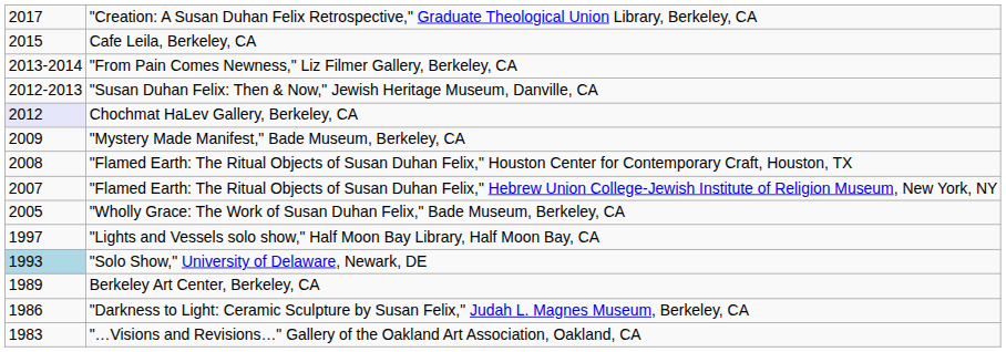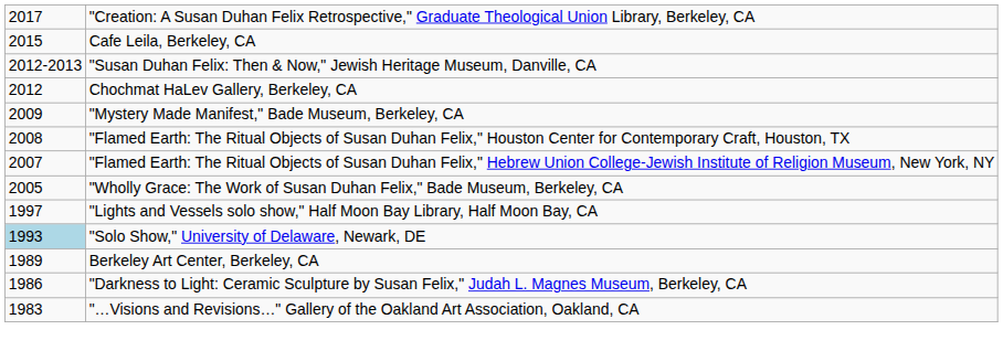 <table class="wikitable">
 <tr>
 <td>2017</td>
 <td>"Creation: A Susan Duhan Felix Retrospective," <a href='#'>Graduate Theological Union</a> Library, Berkeley, CA</td>
 </tr>
 <tr>
 <td>2015</td>
 <td>Cafe Leila, Berkeley, CA</td>
 </tr>
 <tr>
-<td>2013-2014</td>
-<td>"From Pain Comes Newness," Liz Filmer Gallery, Berkeley, CA</td>
-</tr>
-<tr>
 <td>2012-2013</td>
 <td>"Susan Duhan Felix: Then & Now," Jewish Heritage Museum, Danville, CA</td>
 </tr>
 <tr>
-<td style="background: lavender;">2012</td>
+<td>2012</td>
 <td>Chochmat HaLev Gallery, Berkeley, CA</td>
 </tr>
 <tr>
 <td>2009</td>
 <td>"Mystery Made Manifest," Bade Museum, Berkeley, CA</td>
 </tr>
 <tr>
 <td>2008</td>
 <td>"Flamed Earth: The Ritual Objects of Susan Duhan Felix," Houston Center for Contemporary Craft, Houston, TX</td>
 </tr>
 <tr>
 <td>2007</td>
 <td>"Flamed Earth: The Ritual Objects of Susan Duhan Felix," <a href='#'>Hebrew Union College-Jewish Institute of Religion Museum</a>, New York, NY</td>
 </tr>
 <tr>
 <td>2005</td>
 <td>"Wholly Grace: The Work of Susan Duhan Felix," Bade Museum, Berkeley, CA</td>
 </tr>
 <tr>
 <td>1997</td>
 <td>"Lights and Vessels solo show," Half Moon Bay Library, Half Moon Bay, CA</td>
 </tr>
 <tr>
 <td style="background: lightblue;">1993</td>
 <td>"Solo Show," <a href='#'>University of Delaware</a>, Newark, DE</td>
 </tr>
 <tr>
 <td>1989</td>
 <td>Berkeley Art Center, Berkeley, CA</td>
 </tr>
 <tr>
 <td>1986</td>
 <td>"Darkness to Light: Ceramic Sculpture by Susan Felix," <a href='#'>Judah L. Magnes Museum</a>, Berkeley, CA</td>
 </tr>
 <tr>
 <td>1983</td>
 <td>"…Visions and Revisions…" Gallery of the Oakland Art Association, Oakland, CA</td>
 </tr>
 </table>
